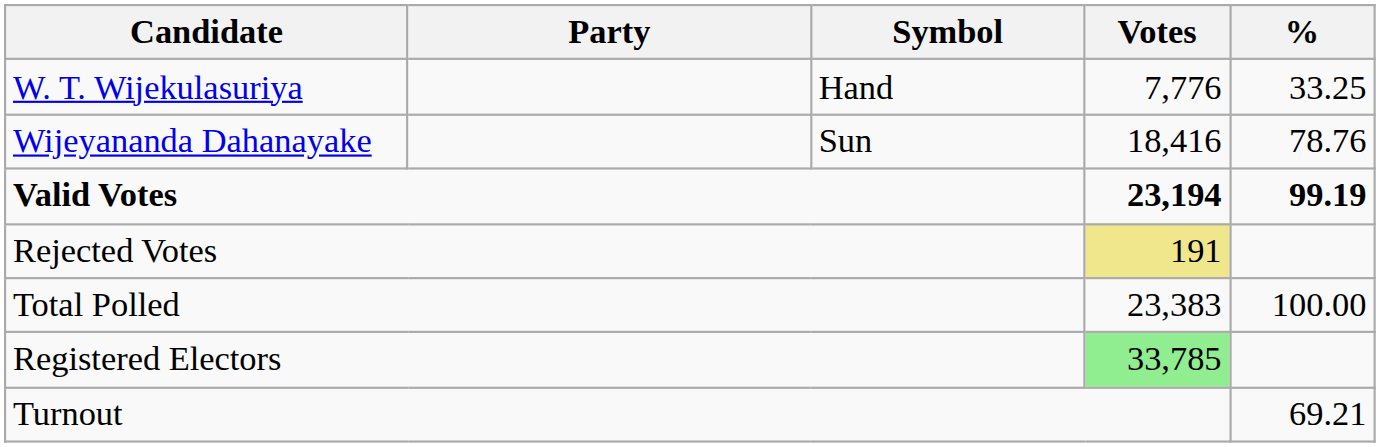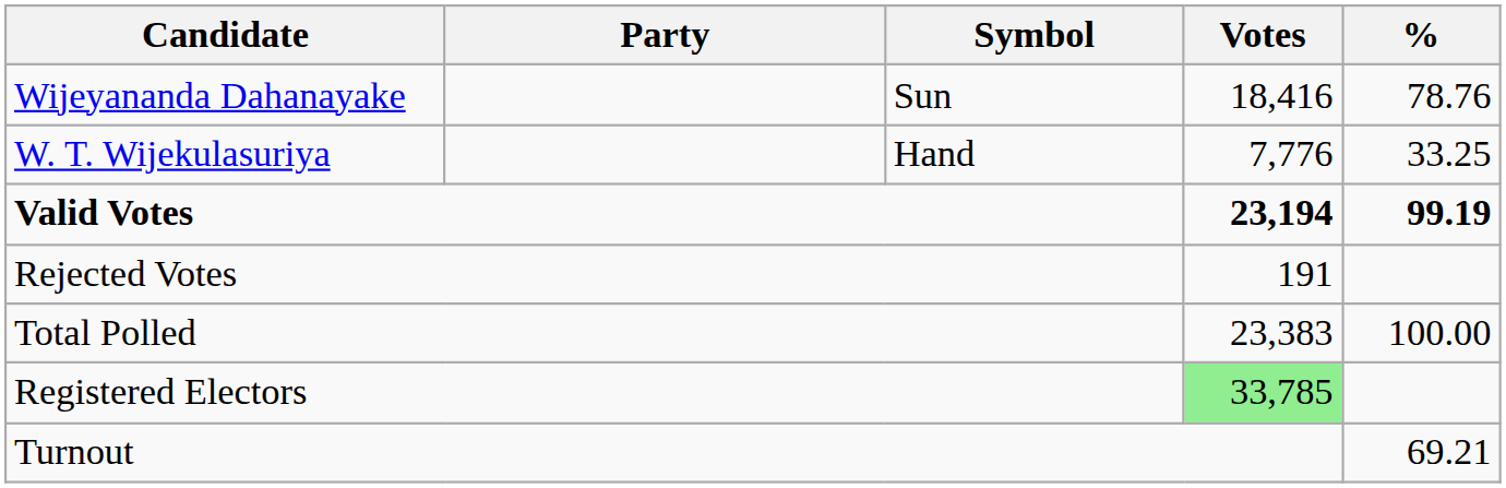 <table class="wikitable" border="1" style="text-align:right;">
 <tr>
 <th align=left width="180">Candidate</th>
 <th align=left width="180">Party</th>
 <th align=left width="120">Symbol</th>
 <th align=left width="60">Votes</th>
 <th align=left width="60">%</th>
 </tr>
 <tr>
+<td align=left><a href='#'>Wijeyananda Dahanayake</a></td>
+<td></td>
+<td align=left>Sun</td>
+<td align=right>18,416</td>
+<td align=right>78.76</td>
+</tr>
+<tr>
 <td align=left><a href='#'>W. T. Wijekulasuriya</a></td>
 <td></td>
 <td align=left>Hand</td>
 <td align=right>7,776</td>
 <td align=right>33.25</td>
-</tr>
-<tr>
-<td align=left><a href='#'>Wijeyananda Dahanayake</a></td>
-<td></td>
-<td align=left>Sun</td>
-<td align=right>18,416</td>
-<td align=right>78.76</td>
 </tr>
 <tr>
 <td align=left colspan=3><strong>Valid Votes</strong></td>
 <td align=right><strong>23,194</strong></td>
 <td align=right><strong>99.19</strong></td>
 </tr>
 <tr>
 <td align=left colspan=3>Rejected Votes</td>
-<td align=right style="background: khaki;">191</td>
+<td align=right>191</td>
 <td align=right></td>
 </tr>
 <tr>
 <td align=left colspan=3>Total Polled</td>
 <td align=right>23,383</td>
 <td align=right>100.00</td>
 </tr>
 <tr>
 <td align=left colspan=3>Registered Electors</td>
 <td align=right style="background: lightgreen;">33,785</td>
 <td></td>
 </tr>
 <tr>
 <td align=left colspan=4>Turnout</td>
 <td align=right>69.21</td>
 </tr>
 </table>
